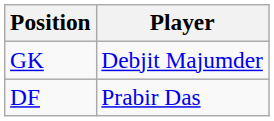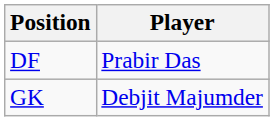 <table class="wikitable sortable">
 <tr>
 <th>Position</th>
 <th>Player</th>
 </tr>
 <tr>
+<td><a href='#'>DF</a></td>
+<td> <a href='#'>Prabir Das</a></td>
+</tr>
+<tr>
 <td><a href='#'>GK</a></td>
 <td> <a href='#'>Debjit Majumder</a></td>
 </tr>
-<tr>
-<td><a href='#'>DF</a></td>
-<td> <a href='#'>Prabir Das</a></td>
-</tr>
 </table>
